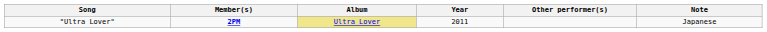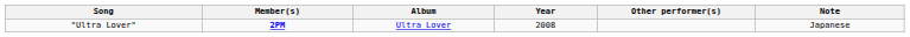 <table class="wikitable" style="margin:0.5em auto; clear:both; font-size:.9em; text-align:center; width:100%">
 <tr>
 <th width="500">Song</th>
 <th width="350">Member(s)</th>
 <th width="350">Album</th>
 <th width="250">Year</th>
 <th width="350">Other performer(s)</th>
 <th width="350">Note</th>
 </tr>
 <tr>
 <td>"Ultra Lover"</td>
 <td><strong><a href='#'>2PM</a></strong></td>
-<td style="background: khaki;"><a href='#'>Ultra Lover</a></td>
-<td>2011</td>
+<td><a href='#'>Ultra Lover</a></td>
+<td>2008</td>
 <td></td>
 <td>Japanese</td>
 </tr>
 </table>
